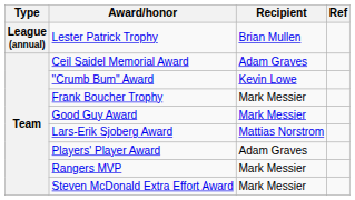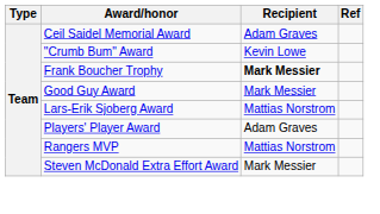 <table class="wikitable">
 <tr>
 <th scope="col">Type</th>
 <th scope="col">Award/honor</th>
 <th scope="col">Recipient</th>
 <th scope="col">Ref</th>
-</tr>
-<tr>
-<th scope="row">League<br><small>(annual)</small></th>
-<td><a href='#'>Lester Patrick Trophy</a></td>
-<td><a href='#'>Brian Mullen</a></td>
-<td></td>
 </tr>
 <tr>
 <th scope="row" rowspan="8">Team</th>
 <td><a href='#'>Ceil Saidel Memorial Award</a></td>
 <td><a href='#'>Adam Graves</a></td>
 <td></td>
 </tr>
 <tr>
 <td><a href='#'>"Crumb Bum" Award</a></td>
 <td><a href='#'>Kevin Lowe</a></td>
 <td></td>
 </tr>
 <tr>
 <td><a href='#'>Frank Boucher Trophy</a></td>
-<td>Mark Messier</td>
+<td><strong>Mark Messier</strong></td>
 <td></td>
 </tr>
 <tr>
 <td><a href='#'>Good Guy Award</a></td>
 <td><a href='#'>Mark Messier</a></td>
 <td></td>
 </tr>
 <tr>
 <td><a href='#'>Lars-Erik Sjoberg Award</a></td>
 <td><a href='#'>Mattias Norstrom</a></td>
 <td></td>
 </tr>
 <tr>
 <td><a href='#'>Players' Player Award</a></td>
 <td>Adam Graves</td>
 <td></td>
 </tr>
 <tr>
 <td><a href='#'>Rangers MVP</a></td>
-<td>Mark Messier</td>
+<td><a href='#'>Mattias Norstrom</a></td>
 <td></td>
 </tr>
 <tr>
 <td><a href='#'>Steven McDonald Extra Effort Award</a></td>
 <td>Mark Messier</td>
 <td></td>
 </tr>
 </table>
